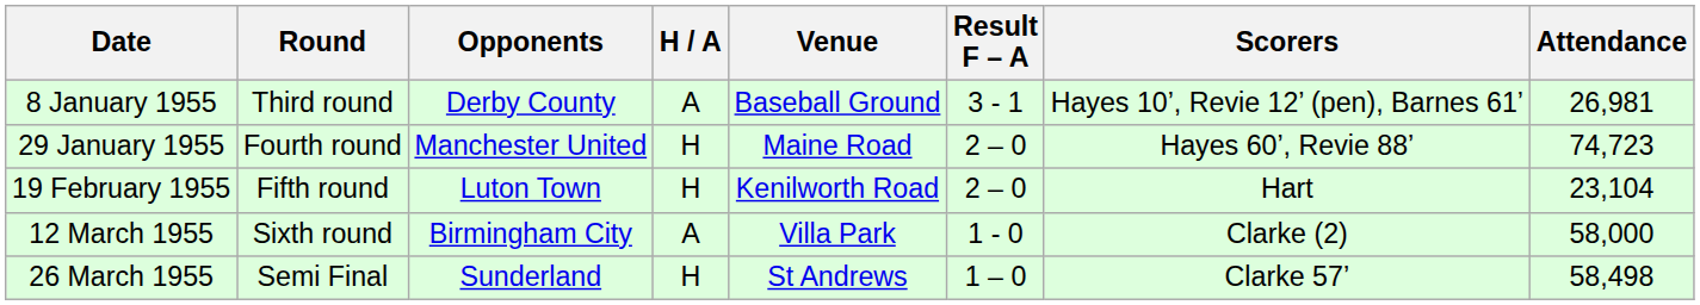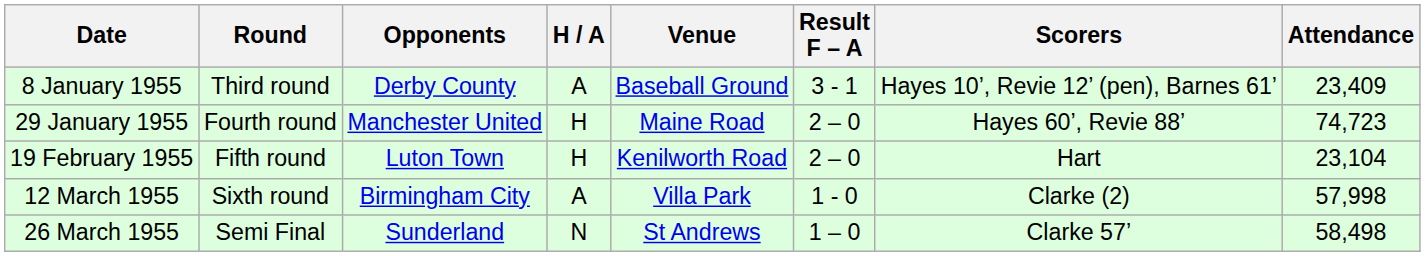 <table class="wikitable" style="text-align:center">
 <tr>
 <th>Date</th>
 <th>Round</th>
 <th>Opponents</th>
 <th>H / A</th>
 <th>Venue</th>
 <th>Result<br>F – A</th>
 <th>Scorers</th>
 <th>Attendance</th>
 </tr>
 <tr bgcolor="#ddffdd">
 <td>8 January 1955</td>
 <td>Third round</td>
 <td><a href='#'>Derby County</a></td>
 <td>A</td>
 <td><a href='#'>Baseball Ground</a></td>
 <td>3 - 1</td>
 <td>Hayes 10’, Revie 12’ (pen), Barnes 61’</td>
-<td>26,981</td>
+<td>23,409</td>
 </tr>
 <tr bgcolor="#ddffdd">
 <td>29 January 1955</td>
 <td>Fourth round</td>
 <td><a href='#'>Manchester United</a></td>
 <td>H</td>
 <td><a href='#'>Maine Road</a></td>
 <td>2 – 0</td>
 <td>Hayes 60’, Revie 88’</td>
 <td>74,723</td>
 </tr>
 <tr bgcolor="#ddffdd">
 <td>19 February 1955</td>
 <td>Fifth round</td>
 <td><a href='#'>Luton Town</a></td>
 <td>H</td>
 <td><a href='#'>Kenilworth Road</a></td>
 <td>2 – 0</td>
 <td>Hart</td>
 <td>23,104</td>
 </tr>
 <tr bgcolor="#ddffdd">
 <td>12 March 1955</td>
 <td>Sixth round</td>
 <td><a href='#'>Birmingham City</a></td>
 <td>A</td>
 <td><a href='#'>Villa Park</a></td>
 <td>1 - 0</td>
 <td>Clarke (2)</td>
-<td>58,000</td>
+<td>57,998</td>
 </tr>
 <tr bgcolor="#ddffdd">
 <td>26 March 1955</td>
 <td>Semi Final</td>
 <td><a href='#'>Sunderland</a></td>
-<td>H</td>
+<td>N</td>
 <td><a href='#'>St Andrews</a></td>
 <td>1 – 0</td>
 <td>Clarke 57’</td>
 <td>58,498</td>
 </tr>
 </table>
